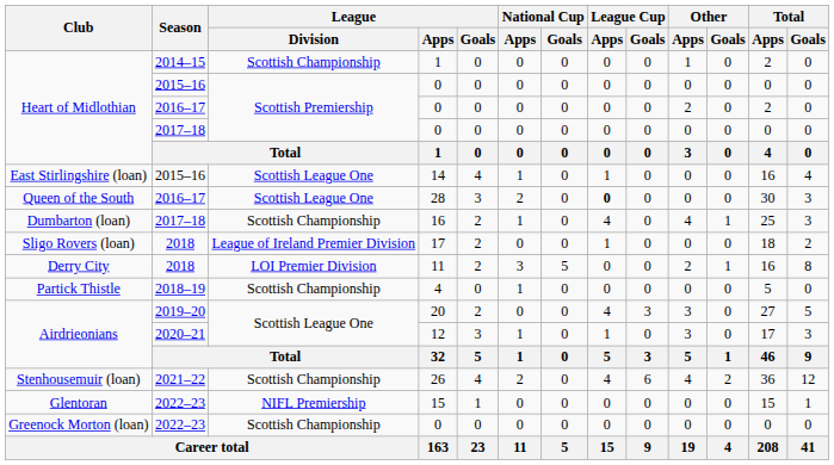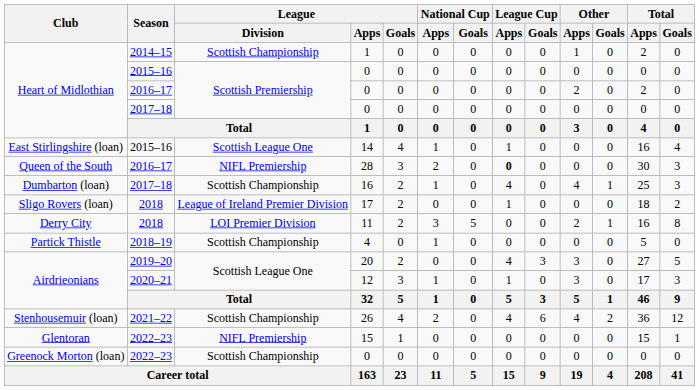 <table class="wikitable" style="text-align:center">
 <tr>
 <th rowspan=2>Club</th>
 <th rowspan=2>Season</th>
 <th colspan=3>League</th>
 <th colspan=2>National Cup</th>
 <th colspan=2>League Cup</th>
 <th colspan=2>Other</th>
 <th colspan=2>Total</th>
 </tr>
 <tr>
 <th>Division</th>
 <th>Apps</th>
 <th>Goals</th>
 <th>Apps</th>
 <th>Goals</th>
 <th>Apps</th>
 <th>Goals</th>
 <th>Apps</th>
 <th>Goals</th>
 <th>Apps</th>
 <th>Goals</th>
 </tr>
 <tr>
 <td rowspan=5><a href='#'>Heart of Midlothian</a></td>
 <td><a href='#'>2014–15</a></td>
 <td><a href='#'>Scottish Championship</a></td>
 <td>1</td>
 <td>0</td>
 <td>0</td>
 <td>0</td>
 <td>0</td>
 <td>0</td>
 <td>1</td>
 <td>0</td>
 <td>2</td>
 <td>0</td>
 </tr>
 <tr>
 <td><a href='#'>2015–16</a></td>
 <td rowspan=3><a href='#'>Scottish Premiership</a></td>
 <td>0</td>
 <td>0</td>
 <td>0</td>
 <td>0</td>
 <td>0</td>
 <td>0</td>
 <td>0</td>
 <td>0</td>
 <td>0</td>
 <td>0</td>
 </tr>
 <tr>
 <td><a href='#'>2016–17</a></td>
 <td>0</td>
 <td>0</td>
 <td>0</td>
 <td>0</td>
 <td>0</td>
 <td>0</td>
 <td>2</td>
 <td>0</td>
 <td>2</td>
 <td>0</td>
 </tr>
 <tr>
 <td><a href='#'>2017–18</a></td>
 <td>0</td>
 <td>0</td>
 <td>0</td>
 <td>0</td>
 <td>0</td>
 <td>0</td>
 <td>0</td>
 <td>0</td>
 <td>0</td>
 <td>0</td>
 </tr>
 <tr>
 <th colspan="2">Total</th>
 <th>1</th>
 <th>0</th>
 <th>0</th>
 <th>0</th>
 <th>0</th>
 <th>0</th>
 <th>3</th>
 <th>0</th>
 <th>4</th>
 <th>0</th>
 </tr>
 <tr>
 <td><a href='#'>East Stirlingshire</a> (loan)</td>
 <td>2015–16</td>
 <td><a href='#'>Scottish League One</a></td>
 <td>14</td>
 <td>4</td>
 <td>1</td>
 <td>0</td>
 <td>1</td>
 <td>0</td>
 <td>0</td>
 <td>0</td>
 <td>16</td>
 <td>4</td>
 </tr>
 <tr>
 <td><a href='#'>Queen of the South</a></td>
 <td><a href='#'>2016–17</a></td>
-<td><a href='#'>Scottish League One</a></td>
+<td><a href='#'>NIFL Premiership</a></td>
 <td>28</td>
 <td>3</td>
 <td>2</td>
 <td>0</td>
 <td><strong>0</strong></td>
 <td>0</td>
 <td>0</td>
 <td>0</td>
 <td>30</td>
 <td>3</td>
 </tr>
 <tr>
 <td><a href='#'>Dumbarton</a> (loan)</td>
 <td><a href='#'>2017–18</a></td>
 <td>Scottish Championship</td>
 <td>16</td>
 <td>2</td>
 <td>1</td>
 <td>0</td>
 <td>4</td>
 <td>0</td>
 <td>4</td>
 <td>1</td>
 <td>25</td>
 <td>3</td>
 </tr>
 <tr>
 <td><a href='#'>Sligo Rovers</a> (loan)</td>
 <td><a href='#'>2018</a></td>
 <td><a href='#'>League of Ireland Premier Division</a></td>
 <td>17</td>
 <td>2</td>
 <td>0</td>
 <td>0</td>
 <td>1</td>
 <td>0</td>
 <td>0</td>
 <td>0</td>
 <td>18</td>
 <td>2</td>
 </tr>
 <tr>
 <td><a href='#'>Derry City</a></td>
 <td><a href='#'>2018</a></td>
 <td><a href='#'>LOI Premier Division</a></td>
 <td>11</td>
 <td>2</td>
 <td>3</td>
 <td>5</td>
 <td>0</td>
 <td>0</td>
 <td>2</td>
 <td>1</td>
 <td>16</td>
 <td>8</td>
 </tr>
 <tr>
 <td><a href='#'>Partick Thistle</a></td>
 <td><a href='#'>2018–19</a></td>
 <td>Scottish Championship</td>
 <td>4</td>
 <td>0</td>
 <td>1</td>
 <td>0</td>
 <td>0</td>
 <td>0</td>
 <td>0</td>
 <td>0</td>
 <td>5</td>
 <td>0</td>
 </tr>
 <tr>
 <td rowspan="3"><a href='#'>Airdrieonians</a></td>
 <td><a href='#'>2019–20</a></td>
 <td rowspan="2">Scottish League One</td>
 <td>20</td>
 <td>2</td>
 <td>0</td>
 <td>0</td>
 <td>4</td>
 <td>3</td>
 <td>3</td>
 <td>0</td>
 <td>27</td>
 <td>5</td>
 </tr>
 <tr>
 <td><a href='#'>2020–21</a></td>
 <td>12</td>
 <td>3</td>
 <td>1</td>
 <td>0</td>
 <td>1</td>
 <td>0</td>
 <td>3</td>
 <td>0</td>
 <td>17</td>
 <td>3</td>
 </tr>
 <tr>
 <th colspan="2">Total</th>
 <th>32</th>
 <th>5</th>
 <th>1</th>
 <th>0</th>
 <th>5</th>
 <th>3</th>
 <th>5</th>
 <th>1</th>
 <th>46</th>
 <th>9</th>
 </tr>
 <tr>
 <td><a href='#'>Stenhousemuir</a> (loan)</td>
 <td><a href='#'>2021–22</a></td>
 <td>Scottish Championship</td>
 <td>26</td>
 <td>4</td>
 <td>2</td>
 <td>0</td>
 <td>4</td>
 <td>6</td>
 <td>4</td>
 <td>2</td>
 <td>36</td>
 <td>12</td>
 </tr>
 <tr>
 <td><a href='#'>Glentoran</a></td>
 <td><a href='#'>2022–23</a></td>
 <td><a href='#'>NIFL Premiership</a></td>
 <td>15</td>
 <td>1</td>
 <td>0</td>
 <td>0</td>
 <td>0</td>
 <td>0</td>
 <td>0</td>
 <td>0</td>
 <td>15</td>
 <td>1</td>
 </tr>
 <tr>
 <td><a href='#'>Greenock Morton</a> (loan)</td>
 <td><a href='#'>2022–23</a></td>
 <td>Scottish Championship</td>
 <td>0</td>
 <td>0</td>
 <td>0</td>
 <td>0</td>
 <td>0</td>
 <td>0</td>
 <td>0</td>
 <td>0</td>
 <td>0</td>
 <td>0</td>
 </tr>
 <tr>
 <th colspan="3">Career total</th>
 <th>163</th>
 <th>23</th>
 <th>11</th>
 <th>5</th>
 <th>15</th>
 <th>9</th>
 <th>19</th>
 <th>4</th>
 <th>208</th>
 <th>41</th>
 </tr>
 </table>
